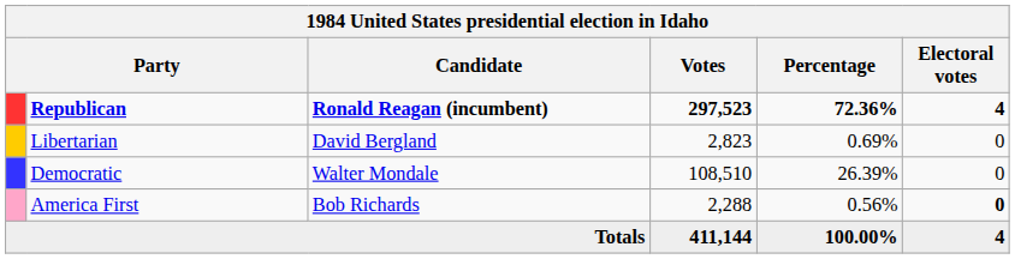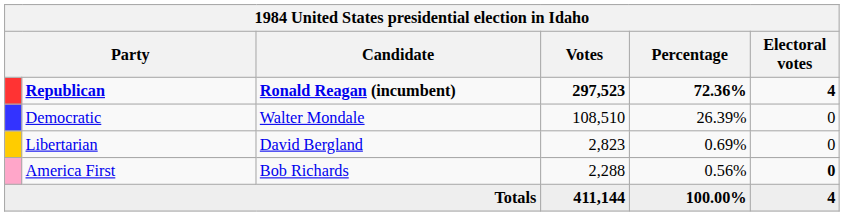 <table class="wikitable" style="font-size: 95%;">
 <tr>
 <th colspan="6">1984 United States presidential election in Idaho</th>
 </tr>
 <tr>
 <th colspan="2" style="width: 15em">Party</th>
 <th style="width: 17em">Candidate</th>
 <th style="width: 5em">Votes</th>
 <th style="width: 7em">Percentage</th>
 <th style="width: 5em">Electoral votes</th>
 </tr>
 <tr>
 <th style="background:#f33; width:3px;"></th>
 <td style="width: 130px"><strong><a href='#'>Republican</a></strong></td>
 <td><strong><a href='#'>Ronald Reagan</a> (incumbent)</strong></td>
 <td style="text-align:right;"><strong>297,523</strong></td>
 <td style="text-align:right;"><strong>72.36%</strong></td>
 <td style="text-align:right;"><strong>4</strong></td>
 </tr>
 <tr>
+<th style="background:#33f; width:3px;"></th>
+<td style="width: 130px"><a href='#'>Democratic</a></td>
+<td><a href='#'>Walter Mondale</a></td>
+<td style="text-align:right;">108,510</td>
+<td style="text-align:right;">26.39%</td>
+<td style="text-align:right;">0</td>
+</tr>
+<tr>
 <th style="background:#FFCC00; width:3px;"></th>
 <td style="width: 130px"><a href='#'>Libertarian</a></td>
 <td><a href='#'>David Bergland</a></td>
 <td style="text-align:right;">2,823</td>
 <td style="text-align:right;">0.69%</td>
-<td style="text-align:right;">0</td>
-</tr>
-<tr>
-<th style="background:#33f; width:3px;"></th>
-<td style="width: 130px"><a href='#'>Democratic</a></td>
-<td><a href='#'>Walter Mondale</a></td>
-<td style="text-align:right;">108,510</td>
-<td style="text-align:right;">26.39%</td>
 <td style="text-align:right;">0</td>
 </tr>
 <tr>
 <th style="background:#FFA6C9; width:3px;"></th>
 <td style="width: 130px"><a href='#'>America First</a></td>
 <td><a href='#'>Bob Richards</a></td>
 <td style="text-align:right;">2,288</td>
 <td style="text-align:right;">0.56%</td>
 <td style="text-align:right;"><strong>0</strong></td>
 </tr>
 <tr style="background:#eee; text-align:right;">
 <td colspan="3"><strong>Totals</strong></td>
 <td><strong>411,144</strong></td>
 <td><strong>100.00%</strong></td>
 <td><strong>4</strong></td>
 </tr>
 </table>
